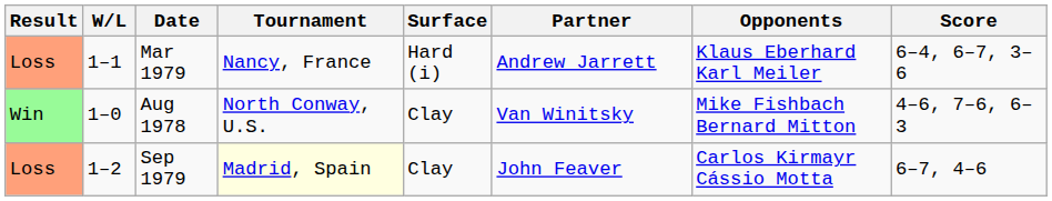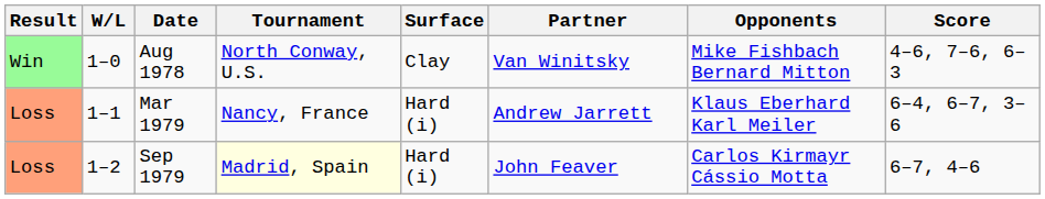 <table class="sortable wikitable">
 <tr>
 <th style="width:40px">Result</th>
 <th style="width:30px" class="unsortable">W/L</th>
 <th style="width:50px">Date</th>
 <th style="width:120px">Tournament</th>
 <th style="width:50px">Surface</th>
 <th style="width:130px">Partner</th>
 <th style="width:130px">Opponents</th>
 <th style="width:100px" class="unsortable">Score</th>
-</tr>
-<tr>
-<td style="background:#ffa07a;">Loss</td>
-<td>1–1</td>
-<td>Mar 1979</td>
-<td><a href='#'>Nancy</a>, France</td>
-<td>Hard (i)</td>
-<td> <a href='#'>Andrew Jarrett</a></td>
-<td> <a href='#'>Klaus Eberhard</a> <br>  <a href='#'>Karl Meiler</a></td>
-<td>6–4, 6–7, 3–6</td>
 </tr>
 <tr>
 <td style="background:#98fb98;">Win</td>
 <td>1–0</td>
 <td>Aug 1978</td>
 <td><a href='#'>North Conway</a>, U.S.</td>
 <td>Clay</td>
 <td> <a href='#'>Van Winitsky</a></td>
 <td> <a href='#'>Mike Fishbach</a> <br>  <a href='#'>Bernard Mitton</a></td>
 <td>4–6, 7–6, 6–3</td>
 </tr>
 <tr>
 <td style="background:#ffa07a;">Loss</td>
+<td>1–1</td>
+<td>Mar 1979</td>
+<td><a href='#'>Nancy</a>, France</td>
+<td>Hard (i)</td>
+<td> <a href='#'>Andrew Jarrett</a></td>
+<td> <a href='#'>Klaus Eberhard</a> <br>  <a href='#'>Karl Meiler</a></td>
+<td>6–4, 6–7, 3–6</td>
+</tr>
+<tr>
+<td style="background:#ffa07a;">Loss</td>
 <td>1–2</td>
 <td>Sep 1979</td>
 <td style="background: lightyellow;"><a href='#'>Madrid</a>, Spain</td>
-<td>Clay</td>
+<td>Hard (i)</td>
 <td> <a href='#'>John Feaver</a></td>
 <td> <a href='#'>Carlos Kirmayr</a> <br>  <a href='#'>Cássio Motta</a></td>
 <td>6–7, 4–6</td>
 </tr>
 </table>
